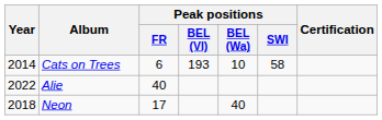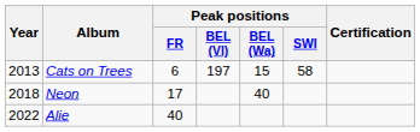 <table class="wikitable">
 <tr>
 <th align="center" rowspan="2" width="10">Year</th>
 <th align="center" rowspan="2" width="120">Album</th>
 <th align="center" colspan="4" width="20">Peak positions</th>
 <th align="center" rowspan="2" width="70">Certification</th>
 </tr>
 <tr>
 <th scope="col" style="width:3em;font-size:90%;"><a href='#'>FR</a><br></th>
 <th scope="col" style="width:3em;font-size:90%;"><a href='#'>BEL <br>(Vl)</a><br></th>
 <th scope="col" style="width:3em;font-size:90%;"><a href='#'>BEL <br>(Wa)</a><br></th>
 <th scope="col" style="width:3em;font-size:90%;"><a href='#'>SWI</a><br></th>
 </tr>
 <tr>
-<td style="text-align:center;">2014</td>
+<td style="text-align:center;">2013</td>
 <td><em><a href='#'>Cats on Trees</a></em></td>
 <td style="text-align:center;">6</td>
-<td style="text-align:center;">193</td>
-<td style="text-align:center;">10</td>
+<td style="text-align:center;">197</td>
+<td style="text-align:center;">15</td>
 <td style="text-align:center;">58</td>
+<td style="text-align:center;"></td>
+</tr>
+<tr>
+<td style="text-align:center;">2018</td>
+<td><em><a href='#'>Neon</a></em></td>
+<td style="text-align:center;">17</td>
+<td style="text-align:center;"></td>
+<td style="text-align:center;">40</td>
+<td style="text-align:center;"></td>
 <td style="text-align:center;"></td>
 </tr>
 <tr>
 <td style="text-align:center;">2022</td>
 <td><em><a href='#'>Alie</a></em></td>
 <td style="text-align:center;">40<br></td>
 <td style="text-align:center;"></td>
 <td style="text-align:center;"></td>
 <td style="text-align:center;"></td>
 <td style="text-align:center;"></td>
 </tr>
-<tr>
-<td style="text-align:center;">2018</td>
-<td><em><a href='#'>Neon</a></em></td>
-<td style="text-align:center;">17</td>
-<td style="text-align:center;"></td>
-<td style="text-align:center;">40</td>
-<td style="text-align:center;"></td>
-<td style="text-align:center;"></td>
-</tr>
 </table>
